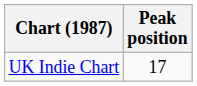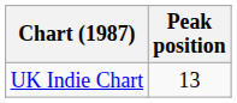 <table class="wikitable sortable">
 <tr>
 <th scope="col">Chart (1987)</th>
 <th scope="col">Peak<br>position</th>
 </tr>
 <tr>
 <td><a href='#'>UK Indie Chart</a></td>
-<td style="text-align:center;">17</td>
+<td style="text-align:center;">13</td>
 </tr>
 </table>
